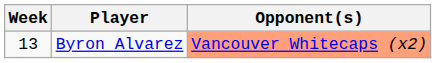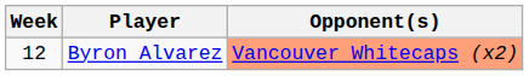 <table class=wikitable>
 <tr>
 <th>Week</th>
 <th>Player</th>
 <th>Opponent(s)</th>
 </tr>
 <tr>
-<td align=center>13</td>
+<td align=center>12</td>
 <td> <a href='#'>Byron Alvarez</a></td>
 <td style="background: lightsalmon;"><a href='#'>Vancouver Whitecaps</a> <em>(x2)</em></td>
 </tr>
 </table>
